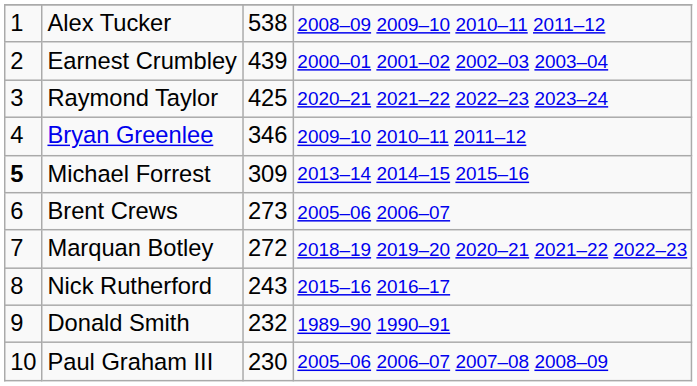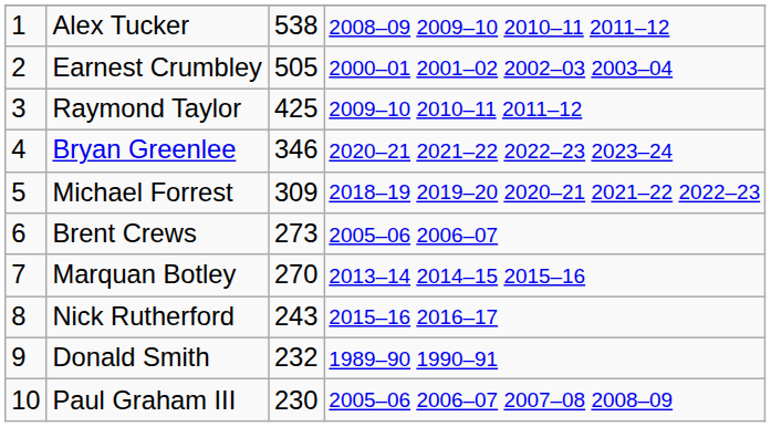 <table class="wikitable">
 <tr>
 </tr>
 <tr>
 <td>1</td>
 <td>Alex Tucker</td>
 <td>538</td>
 <td style="font-size:80%;"><a href='#'>2008–09</a> <a href='#'>2009–10</a> <a href='#'>2010–11</a> <a href='#'>2011–12</a></td>
 </tr>
 <tr>
 <td>2</td>
 <td>Earnest Crumbley</td>
-<td>439</td>
+<td>505</td>
 <td style="font-size:80%;"><a href='#'>2000–01</a> <a href='#'>2001–02</a> <a href='#'>2002–03</a> <a href='#'>2003–04</a></td>
 </tr>
 <tr>
 <td>3</td>
 <td>Raymond Taylor</td>
 <td>425</td>
-<td style="font-size:80%;"><a href='#'>2020–21</a> <a href='#'>2021–22</a> <a href='#'>2022–23</a> <a href='#'>2023–24</a></td>
+<td style="font-size:80%;"><a href='#'>2009–10</a> <a href='#'>2010–11</a> <a href='#'>2011–12</a></td>
 </tr>
 <tr>
 <td>4</td>
 <td><a href='#'>Bryan Greenlee</a></td>
 <td>346</td>
-<td style="font-size:80%;"><a href='#'>2009–10</a> <a href='#'>2010–11</a> <a href='#'>2011–12</a></td>
+<td style="font-size:80%;"><a href='#'>2020–21</a> <a href='#'>2021–22</a> <a href='#'>2022–23</a> <a href='#'>2023–24</a></td>
 </tr>
 <tr>
-<td><strong>5</strong></td>
+<td>5</td>
 <td>Michael Forrest</td>
 <td>309</td>
-<td style="font-size:80%;"><a href='#'>2013–14</a> <a href='#'>2014–15</a> <a href='#'>2015–16</a></td>
+<td style="font-size:80%;"><a href='#'>2018–19</a> <a href='#'>2019–20</a> <a href='#'>2020–21</a> <a href='#'>2021–22</a> <a href='#'>2022–23</a></td>
 </tr>
 <tr>
 <td>6</td>
 <td>Brent Crews</td>
 <td>273</td>
 <td style="font-size:80%;"><a href='#'>2005–06</a> <a href='#'>2006–07</a></td>
 </tr>
 <tr>
 <td>7</td>
 <td>Marquan Botley</td>
-<td>272</td>
-<td style="font-size:80%;"><a href='#'>2018–19</a> <a href='#'>2019–20</a> <a href='#'>2020–21</a> <a href='#'>2021–22</a> <a href='#'>2022–23</a></td>
+<td>270</td>
+<td style="font-size:80%;"><a href='#'>2013–14</a> <a href='#'>2014–15</a> <a href='#'>2015–16</a></td>
 </tr>
 <tr>
 <td>8</td>
 <td>Nick Rutherford</td>
 <td>243</td>
 <td style="font-size:80%;"><a href='#'>2015–16</a> <a href='#'>2016–17</a></td>
 </tr>
 <tr>
 <td>9</td>
 <td>Donald Smith</td>
 <td>232</td>
 <td style="font-size:80%;"><a href='#'>1989–90</a> <a href='#'>1990–91</a></td>
 </tr>
 <tr>
 <td>10</td>
 <td>Paul Graham III</td>
 <td>230</td>
 <td style="font-size:80%;"><a href='#'>2005–06</a> <a href='#'>2006–07</a> <a href='#'>2007–08</a> <a href='#'>2008–09</a></td>
 </tr>
 </table>
